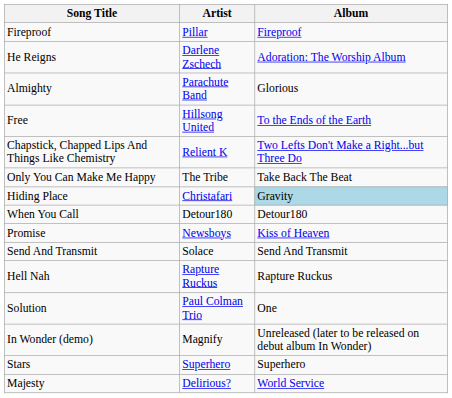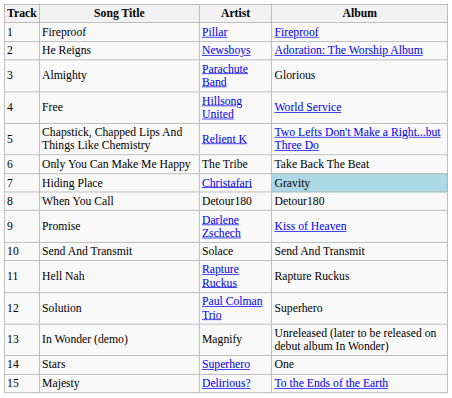 <table class="wikitable">
 <tr>
+<th>Track</th>
 <th>Song Title</th>
 <th>Artist</th>
 <th>Album</th>
 </tr>
 <tr>
+<td>1</td>
 <td>Fireproof</td>
 <td><a href='#'>Pillar</a></td>
 <td><a href='#'>Fireproof</a></td>
 </tr>
 <tr>
+<td>2</td>
 <td>He Reigns</td>
-<td><a href='#'>Darlene Zschech</a></td>
+<td><a href='#'>Newsboys</a></td>
 <td><a href='#'>Adoration: The Worship Album</a></td>
 </tr>
 <tr>
+<td>3</td>
 <td>Almighty</td>
 <td><a href='#'>Parachute Band</a></td>
 <td>Glorious</td>
 </tr>
 <tr>
+<td>4</td>
 <td>Free</td>
 <td><a href='#'>Hillsong United</a></td>
-<td><a href='#'>To the Ends of the Earth</a></td>
+<td><a href='#'>World Service</a></td>
 </tr>
 <tr>
+<td>5</td>
 <td>Chapstick, Chapped Lips And Things Like Chemistry</td>
 <td><a href='#'>Relient K</a></td>
 <td><a href='#'>Two Lefts Don't Make a Right...but Three Do</a></td>
 </tr>
 <tr>
+<td>6</td>
 <td>Only You Can Make Me Happy</td>
 <td>The Tribe</td>
 <td>Take Back The Beat</td>
 </tr>
 <tr>
+<td>7</td>
 <td>Hiding Place</td>
 <td><a href='#'>Christafari</a></td>
 <td style="background: lightblue;">Gravity</td>
 </tr>
 <tr>
+<td>8</td>
 <td>When You Call</td>
 <td>Detour180</td>
 <td>Detour180</td>
 </tr>
 <tr>
+<td>9</td>
 <td>Promise</td>
-<td><a href='#'>Newsboys</a></td>
+<td><a href='#'>Darlene Zschech</a></td>
 <td><a href='#'>Kiss of Heaven</a></td>
 </tr>
 <tr>
+<td>10</td>
 <td>Send And Transmit</td>
 <td>Solace</td>
 <td>Send And Transmit</td>
 </tr>
 <tr>
+<td>11</td>
 <td>Hell Nah</td>
 <td><a href='#'>Rapture Ruckus</a></td>
 <td>Rapture Ruckus</td>
 </tr>
 <tr>
+<td>12</td>
 <td>Solution</td>
 <td><a href='#'>Paul Colman Trio</a></td>
-<td>One</td>
+<td>Superhero</td>
 </tr>
 <tr>
+<td>13</td>
 <td>In Wonder (demo)</td>
 <td>Magnify</td>
 <td>Unreleased (later to be released on debut album In Wonder)</td>
 </tr>
 <tr>
+<td>14</td>
 <td>Stars</td>
 <td><a href='#'>Superhero</a></td>
-<td>Superhero</td>
+<td>One</td>
 </tr>
 <tr>
+<td>15</td>
 <td>Majesty</td>
 <td><a href='#'>Delirious?</a></td>
-<td><a href='#'>World Service</a></td>
+<td><a href='#'>To the Ends of the Earth</a></td>
 </tr>
 </table>
